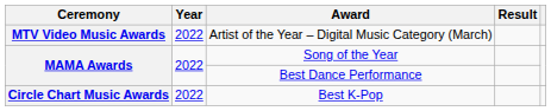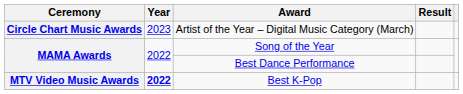 <table class="wikitable plainrowheaders" style=text-align:center>
 <tr>
 <th scope="col">Ceremony</th>
 <th scope="col">Year</th>
 <th scope="col">Award</th>
 <th scope="col">Result</th>
 <th scope="col" class="unsortable"></th>
 </tr>
 <tr>
-<th scope="row"><a href='#'>MTV Video Music Awards</a></th>
-<td><a href='#'>2022</a></td>
+<th scope="row"><a href='#'>Circle Chart Music Awards</a></th>
+<td><a href='#'>2023</a></td>
 <td>Artist of the Year – Digital Music Category (March)</td>
 <td></td>
 <td style="text-align:center;"></td>
 </tr>
 <tr>
 <th scope="row" rowspan="2"><a href='#'>MAMA Awards</a></th>
 <td rowspan="2"><a href='#'>2022</a></td>
 <td><a href='#'>Song of the Year</a></td>
 <td></td>
 <td rowspan="2"></td>
 </tr>
 <tr>
 <td><a href='#'>Best Dance Performance</a></td>
 <td></td>
 </tr>
 <tr>
-<th scope="row"><a href='#'>Circle Chart Music Awards</a></th>
-<td><a href='#'>2022</a></td>
+<th scope="row"><a href='#'>MTV Video Music Awards</a></th>
+<td><strong><a href='#'>2022</a></strong></td>
 <td><a href='#'>Best K-Pop</a></td>
 <td></td>
 <td></td>
 </tr>
 </table>
